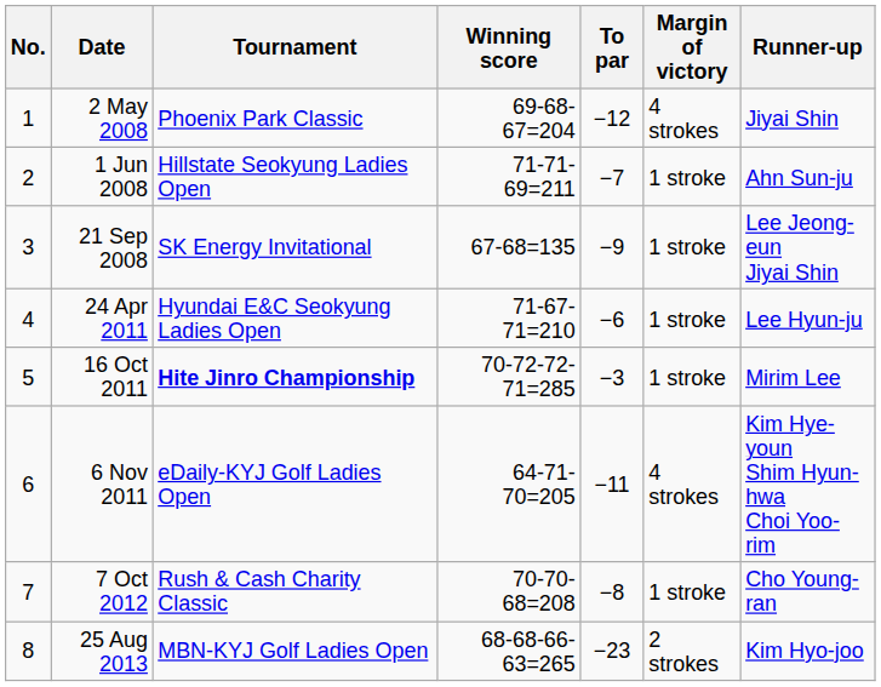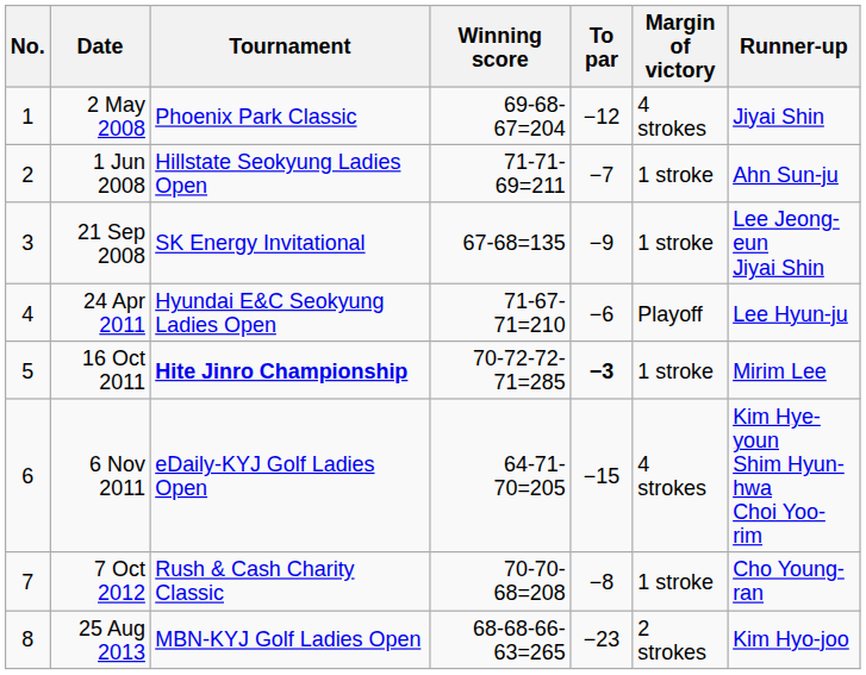 <table class="wikitable" style="font-size:95%;">
 <tr>
 <th>No.</th>
 <th>Date</th>
 <th>Tournament</th>
 <th>Winning score</th>
 <th>To par</th>
 <th>Margin of<br>victory</th>
 <th>Runner-up</th>
 </tr>
 <tr>
 <td align=center>1</td>
 <td align=right>2 May <a href='#'>2008</a></td>
 <td><a href='#'>Phoenix Park Classic</a></td>
 <td align=right>69-68-67=204</td>
 <td align=center>−12</td>
 <td>4 strokes</td>
 <td> <a href='#'>Jiyai Shin</a></td>
 </tr>
 <tr>
 <td align=center>2</td>
 <td align=right>1 Jun 2008</td>
 <td><a href='#'>Hillstate Seokyung Ladies Open</a></td>
 <td align=right>71-71-69=211</td>
 <td align=center>−7</td>
 <td>1 stroke</td>
 <td> <a href='#'>Ahn Sun-ju</a></td>
 </tr>
 <tr>
 <td align=center>3</td>
 <td align=right>21 Sep 2008</td>
 <td><a href='#'>SK Energy Invitational</a></td>
 <td align=right>67-68=135</td>
 <td align=center>−9</td>
 <td>1 stroke</td>
 <td> <a href='#'>Lee Jeong-eun</a> <br>  <a href='#'>Jiyai Shin</a></td>
 </tr>
 <tr>
 <td align=center>4</td>
 <td align=right>24 Apr <a href='#'>2011</a></td>
 <td><a href='#'>Hyundai E&C Seokyung Ladies Open</a></td>
 <td align=right>71-67-71=210</td>
 <td align=center>−6</td>
-<td>1 stroke</td>
+<td>Playoff</td>
 <td> <a href='#'>Lee Hyun-ju</a></td>
 </tr>
 <tr>
 <td align=center>5</td>
 <td align=right>16 Oct 2011</td>
 <td><strong><a href='#'>Hite Jinro Championship</a></strong></td>
 <td align=right>70-72-72-71=285</td>
-<td align=center>−3</td>
+<td align=center><strong>−3</strong></td>
 <td>1 stroke</td>
 <td> <a href='#'>Mirim Lee</a></td>
 </tr>
 <tr>
 <td align=center>6</td>
 <td align=right>6 Nov 2011</td>
 <td><a href='#'>eDaily-KYJ Golf Ladies Open</a></td>
 <td align=right>64-71-70=205</td>
-<td align=center>−11</td>
+<td align=center>−15</td>
 <td>4 strokes</td>
 <td> <a href='#'>Kim Hye-youn</a> <br>  <a href='#'>Shim Hyun-hwa</a> <br>  <a href='#'>Choi Yoo-rim</a></td>
 </tr>
 <tr>
 <td align=center>7</td>
 <td align=right>7 Oct <a href='#'>2012</a></td>
 <td><a href='#'>Rush & Cash Charity Classic</a></td>
 <td align=right>70-70-68=208</td>
 <td align=center>−8</td>
 <td>1 stroke</td>
 <td> <a href='#'>Cho Young-ran</a></td>
 </tr>
 <tr>
 <td align=center>8</td>
 <td align=right>25 Aug <a href='#'>2013</a></td>
 <td><a href='#'>MBN-KYJ Golf Ladies Open</a></td>
 <td align=right>68-68-66-63=265</td>
 <td align=center>−23</td>
 <td>2 strokes</td>
 <td> <a href='#'>Kim Hyo-joo</a></td>
 </tr>
 </table>
